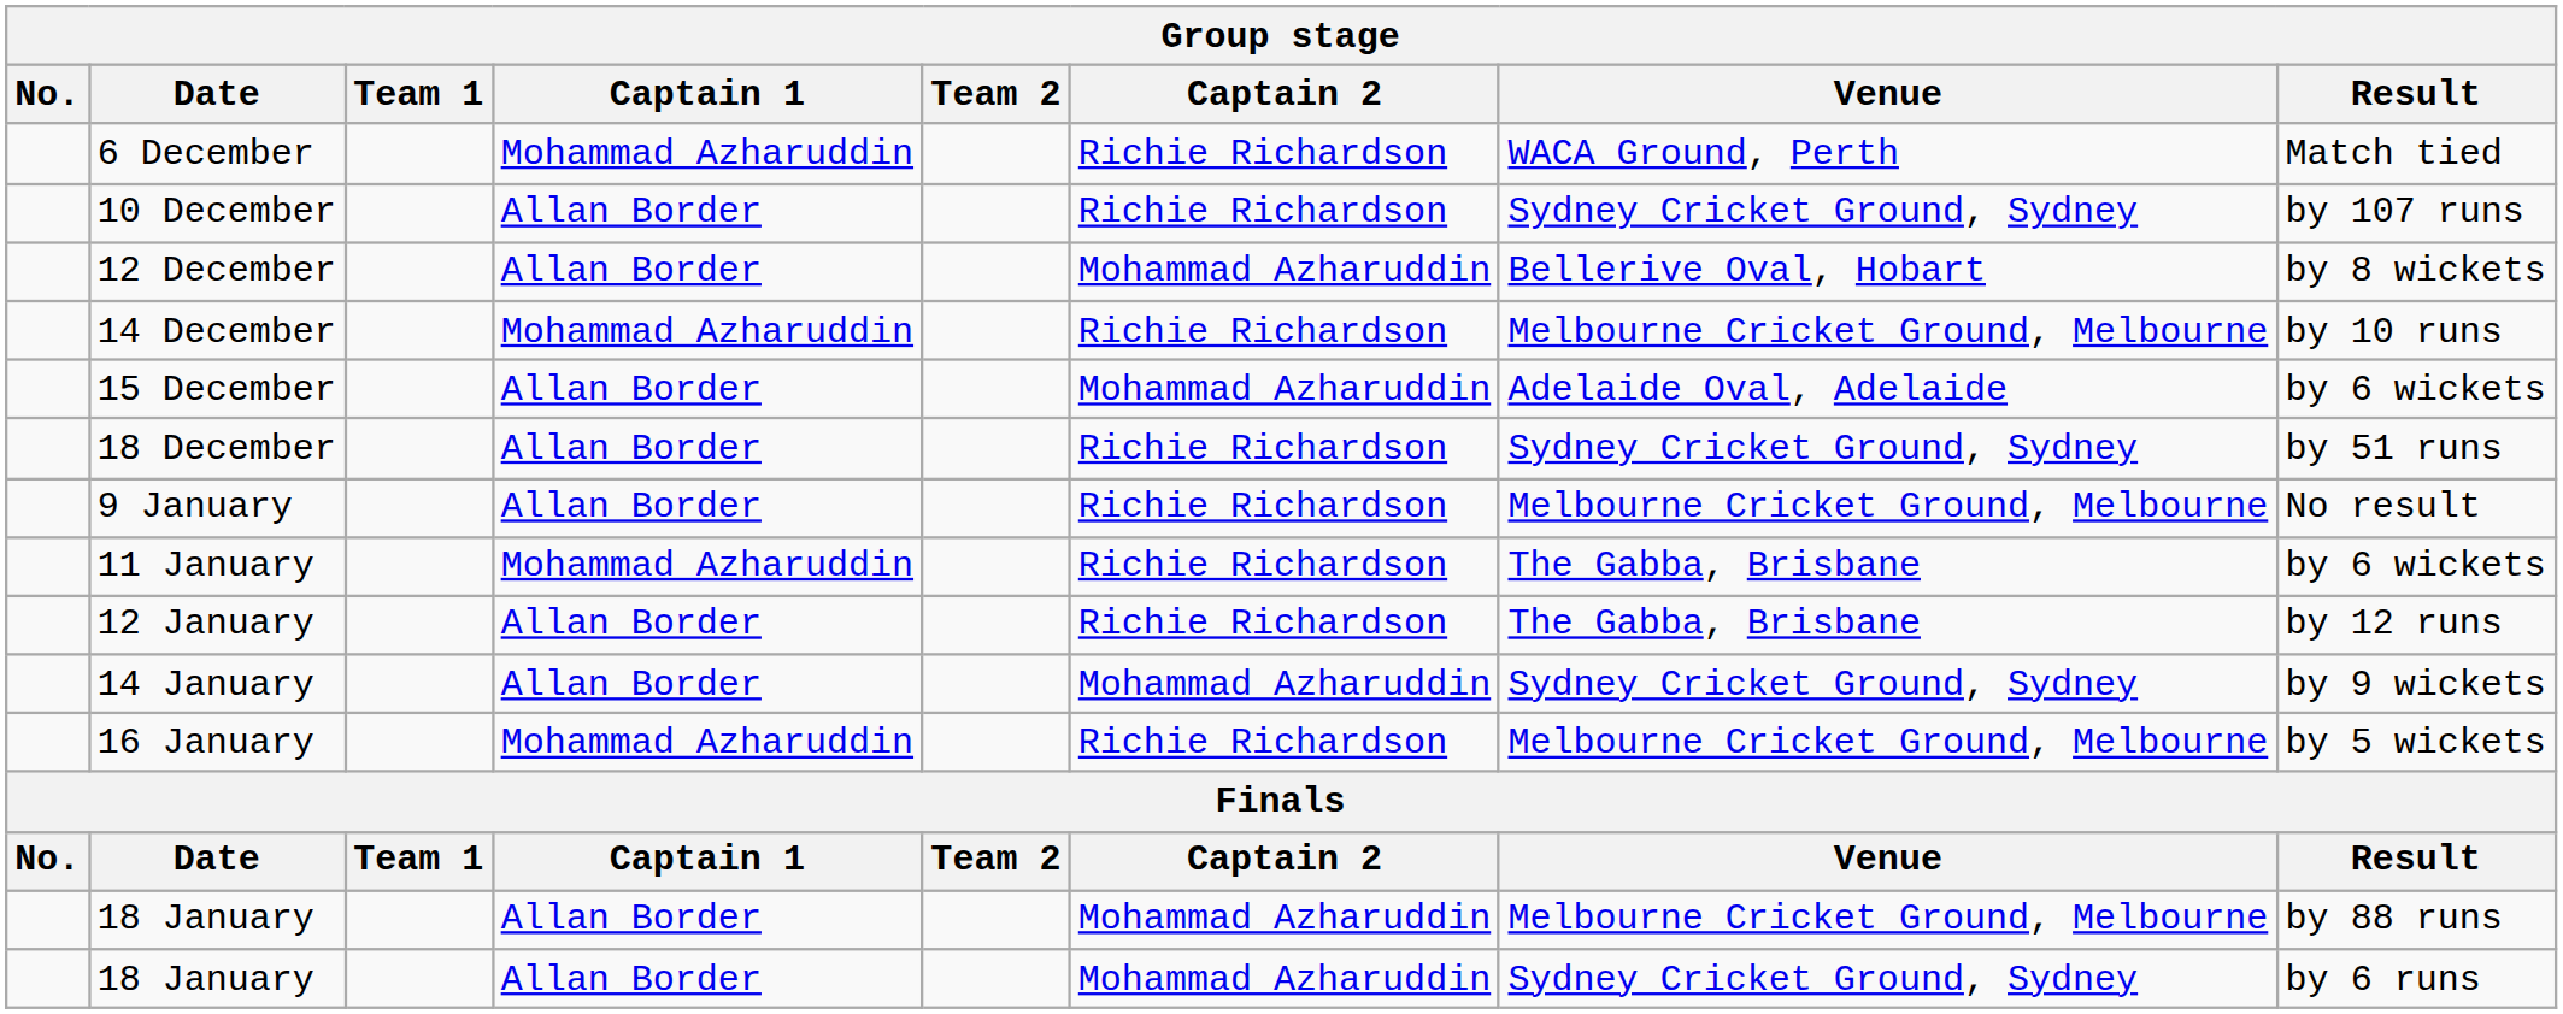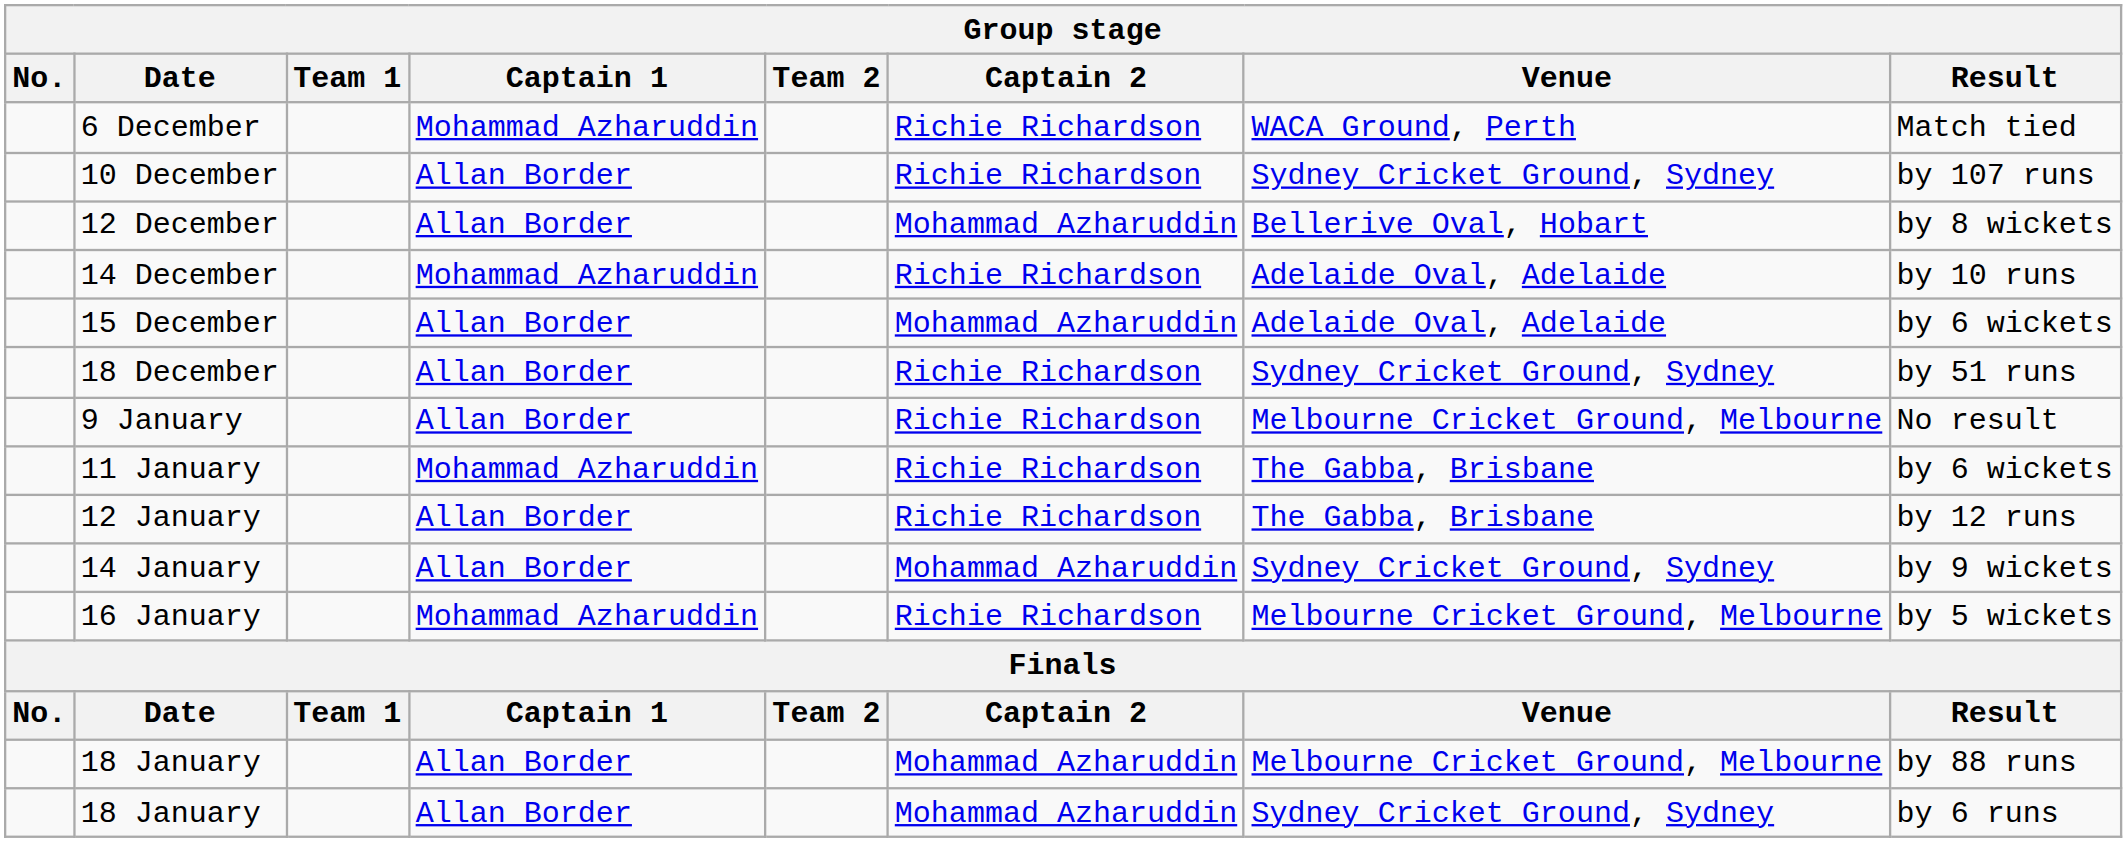 <table class="wikitable">
 <tr>
 <th colspan="9">Group stage</th>
 </tr>
 <tr>
 <th>No.</th>
 <th>Date</th>
 <th>Team 1</th>
 <th>Captain 1</th>
 <th>Team 2</th>
 <th>Captain 2</th>
 <th>Venue</th>
 <th>Result</th>
 </tr>
 <tr>
 <td></td>
 <td>6 December</td>
 <td></td>
 <td><a href='#'>Mohammad Azharuddin</a></td>
 <td></td>
 <td><a href='#'>Richie Richardson</a></td>
 <td><a href='#'>WACA Ground</a>, <a href='#'>Perth</a></td>
 <td>Match tied</td>
 </tr>
 <tr>
 <td></td>
 <td>10 December</td>
 <td></td>
 <td><a href='#'>Allan Border</a></td>
 <td></td>
 <td><a href='#'>Richie Richardson</a></td>
 <td><a href='#'>Sydney Cricket Ground</a>, <a href='#'>Sydney</a></td>
 <td> by 107 runs</td>
 </tr>
 <tr>
 <td></td>
 <td>12 December</td>
 <td></td>
 <td><a href='#'>Allan Border</a></td>
 <td></td>
 <td><a href='#'>Mohammad Azharuddin</a></td>
 <td><a href='#'>Bellerive Oval</a>, <a href='#'>Hobart</a></td>
 <td> by 8 wickets</td>
 </tr>
 <tr>
 <td></td>
 <td>14 December</td>
 <td></td>
 <td><a href='#'>Mohammad Azharuddin</a></td>
 <td></td>
 <td><a href='#'>Richie Richardson</a></td>
-<td><a href='#'>Melbourne Cricket Ground</a>, <a href='#'>Melbourne</a></td>
+<td><a href='#'>Adelaide Oval</a>, <a href='#'>Adelaide</a></td>
 <td> by 10 runs</td>
 </tr>
 <tr>
 <td></td>
 <td>15 December</td>
 <td></td>
 <td><a href='#'>Allan Border</a></td>
 <td></td>
 <td><a href='#'>Mohammad Azharuddin</a></td>
 <td><a href='#'>Adelaide Oval</a>, <a href='#'>Adelaide</a></td>
 <td> by 6 wickets</td>
 </tr>
 <tr>
 <td></td>
 <td>18 December</td>
 <td></td>
 <td><a href='#'>Allan Border</a></td>
 <td></td>
 <td><a href='#'>Richie Richardson</a></td>
 <td><a href='#'>Sydney Cricket Ground</a>, <a href='#'>Sydney</a></td>
 <td> by 51 runs</td>
 </tr>
 <tr>
 <td></td>
 <td>9 January</td>
 <td></td>
 <td><a href='#'>Allan Border</a></td>
 <td></td>
 <td><a href='#'>Richie Richardson</a></td>
 <td><a href='#'>Melbourne Cricket Ground</a>, <a href='#'>Melbourne</a></td>
 <td>No result</td>
 </tr>
 <tr>
 <td></td>
 <td>11 January</td>
 <td></td>
 <td><a href='#'>Mohammad Azharuddin</a></td>
 <td></td>
 <td><a href='#'>Richie Richardson</a></td>
 <td><a href='#'>The Gabba</a>, <a href='#'>Brisbane</a></td>
 <td> by 6 wickets</td>
 </tr>
 <tr>
 <td></td>
 <td>12 January</td>
 <td></td>
 <td><a href='#'>Allan Border</a></td>
 <td></td>
 <td><a href='#'>Richie Richardson</a></td>
 <td><a href='#'>The Gabba</a>, <a href='#'>Brisbane</a></td>
 <td> by 12 runs</td>
 </tr>
 <tr>
 <td></td>
 <td>14 January</td>
 <td></td>
 <td><a href='#'>Allan Border</a></td>
 <td></td>
 <td><a href='#'>Mohammad Azharuddin</a></td>
 <td><a href='#'>Sydney Cricket Ground</a>, <a href='#'>Sydney</a></td>
 <td> by 9 wickets</td>
 </tr>
 <tr>
 <td></td>
 <td>16 January</td>
 <td></td>
 <td><a href='#'>Mohammad Azharuddin</a></td>
 <td></td>
 <td><a href='#'>Richie Richardson</a></td>
 <td><a href='#'>Melbourne Cricket Ground</a>, <a href='#'>Melbourne</a></td>
 <td> by 5 wickets</td>
 </tr>
 <tr>
 <th colspan="9">Finals</th>
 </tr>
 <tr>
 <th>No.</th>
 <th>Date</th>
 <th>Team 1</th>
 <th>Captain 1</th>
 <th>Team 2</th>
 <th>Captain 2</th>
 <th>Venue</th>
 <th>Result</th>
 </tr>
 <tr>
 <td></td>
 <td>18 January</td>
 <td></td>
 <td><a href='#'>Allan Border</a></td>
 <td></td>
 <td><a href='#'>Mohammad Azharuddin</a></td>
 <td><a href='#'>Melbourne Cricket Ground</a>, <a href='#'>Melbourne</a></td>
 <td> by 88 runs</td>
 </tr>
 <tr>
 <td></td>
 <td>18 January</td>
 <td></td>
 <td><a href='#'>Allan Border</a></td>
 <td></td>
 <td><a href='#'>Mohammad Azharuddin</a></td>
 <td><a href='#'>Sydney Cricket Ground</a>, <a href='#'>Sydney</a></td>
 <td> by 6 runs</td>
 </tr>
 </table>
